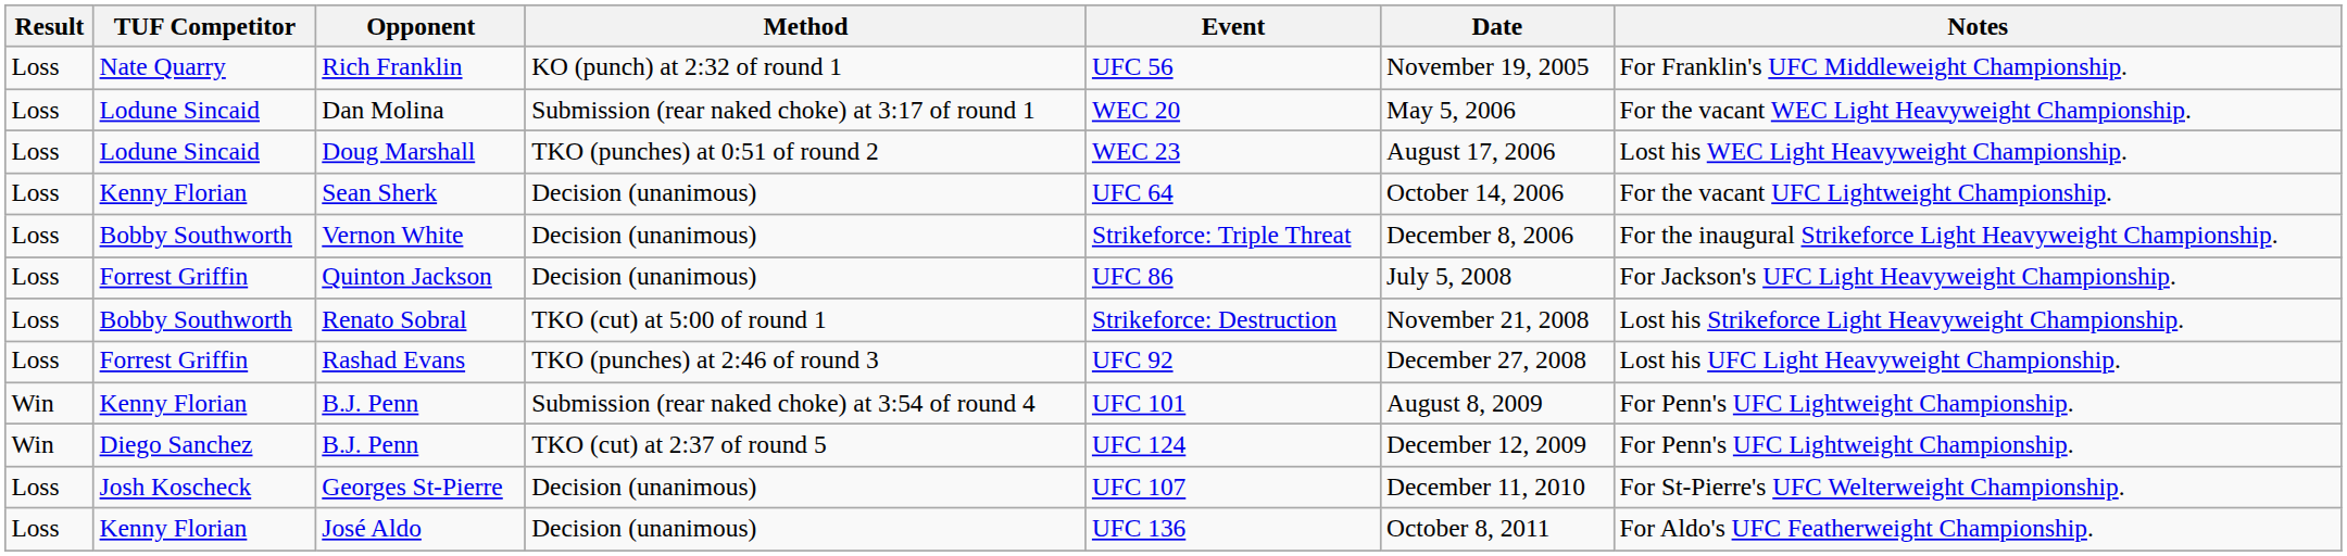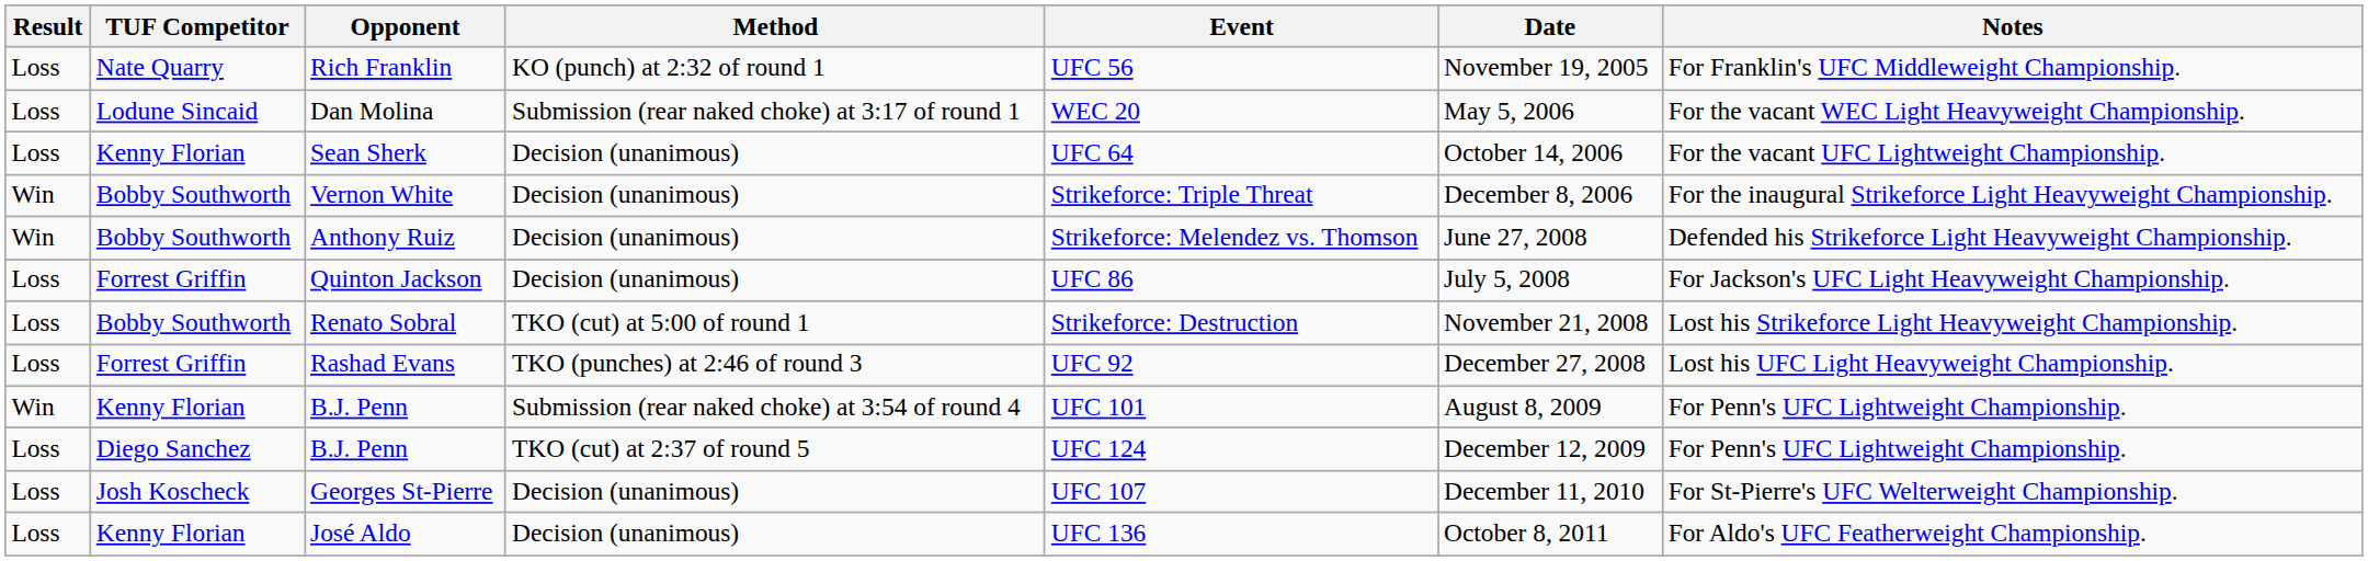 <table class="wikitable sortable" style="font-size:85%; text-align:left; width:99%;">
 <tr>
 <th>Result</th>
 <th>TUF Competitor</th>
 <th>Opponent</th>
 <th>Method</th>
 <th>Event</th>
 <th>Date</th>
 <th>Notes</th>
 </tr>
 <tr>
 <td>Loss</td>
 <td><a href='#'>Nate Quarry</a></td>
 <td><a href='#'>Rich Franklin</a></td>
 <td>KO (punch) at 2:32 of round 1</td>
 <td><a href='#'>UFC 56</a></td>
 <td>November 19, 2005</td>
 <td>For Franklin's <a href='#'>UFC Middleweight Championship</a>.</td>
 </tr>
 <tr>
 <td>Loss</td>
 <td><a href='#'>Lodune Sincaid</a></td>
 <td>Dan Molina</td>
 <td>Submission (rear naked choke) at 3:17 of round 1</td>
 <td><a href='#'>WEC 20</a></td>
 <td>May 5, 2006</td>
 <td>For the vacant <a href='#'>WEC Light Heavyweight Championship</a>.</td>
 </tr>
 <tr>
 <td>Loss</td>
-<td><a href='#'>Lodune Sincaid</a></td>
-<td><a href='#'>Doug Marshall</a></td>
-<td>TKO (punches) at 0:51 of round 2</td>
-<td><a href='#'>WEC 23</a></td>
-<td>August 17, 2006</td>
-<td>Lost his <a href='#'>WEC Light Heavyweight Championship</a>.</td>
-</tr>
-<tr>
-<td>Loss</td>
 <td><a href='#'>Kenny Florian</a></td>
 <td><a href='#'>Sean Sherk</a></td>
 <td>Decision (unanimous)</td>
 <td><a href='#'>UFC 64</a></td>
 <td>October 14, 2006</td>
 <td>For the vacant <a href='#'>UFC Lightweight Championship</a>.</td>
 </tr>
 <tr>
-<td>Loss</td>
+<td>Win</td>
 <td><a href='#'>Bobby Southworth</a></td>
 <td><a href='#'>Vernon White</a></td>
 <td>Decision (unanimous)</td>
 <td><a href='#'>Strikeforce: Triple Threat</a></td>
 <td>December 8, 2006</td>
 <td>For the inaugural <a href='#'>Strikeforce Light Heavyweight Championship</a>.</td>
+</tr>
+<tr>
+<td>Win</td>
+<td><a href='#'>Bobby Southworth</a></td>
+<td><a href='#'>Anthony Ruiz</a></td>
+<td>Decision (unanimous)</td>
+<td><a href='#'>Strikeforce: Melendez vs. Thomson</a></td>
+<td>June 27, 2008</td>
+<td>Defended his <a href='#'>Strikeforce Light Heavyweight Championship</a>.</td>
 </tr>
 <tr>
 <td>Loss</td>
 <td><a href='#'>Forrest Griffin</a></td>
 <td><a href='#'>Quinton Jackson</a></td>
 <td>Decision (unanimous)</td>
 <td><a href='#'>UFC 86</a></td>
 <td>July 5, 2008</td>
 <td>For Jackson's <a href='#'>UFC Light Heavyweight Championship</a>.</td>
 </tr>
 <tr>
 <td>Loss</td>
 <td><a href='#'>Bobby Southworth</a></td>
 <td><a href='#'>Renato Sobral</a></td>
 <td>TKO (cut) at 5:00 of round 1</td>
 <td><a href='#'>Strikeforce: Destruction</a></td>
 <td>November 21, 2008</td>
 <td>Lost his <a href='#'>Strikeforce Light Heavyweight Championship</a>.</td>
 </tr>
 <tr>
 <td>Loss</td>
 <td><a href='#'>Forrest Griffin</a></td>
 <td><a href='#'>Rashad Evans</a></td>
 <td>TKO (punches) at 2:46 of round 3</td>
 <td><a href='#'>UFC 92</a></td>
 <td>December 27, 2008</td>
 <td>Lost his <a href='#'>UFC Light Heavyweight Championship</a>.</td>
 </tr>
 <tr>
 <td>Win</td>
 <td><a href='#'>Kenny Florian</a></td>
 <td><a href='#'>B.J. Penn</a></td>
 <td>Submission (rear naked choke) at 3:54 of round 4</td>
 <td><a href='#'>UFC 101</a></td>
 <td>August 8, 2009</td>
 <td>For Penn's <a href='#'>UFC Lightweight Championship</a>.</td>
 </tr>
 <tr>
-<td>Win</td>
+<td>Loss</td>
 <td><a href='#'>Diego Sanchez</a></td>
 <td><a href='#'>B.J. Penn</a></td>
 <td>TKO (cut) at 2:37 of round 5</td>
 <td><a href='#'>UFC 124</a></td>
 <td>December 12, 2009</td>
 <td>For Penn's <a href='#'>UFC Lightweight Championship</a>.</td>
 </tr>
 <tr>
 <td>Loss</td>
 <td><a href='#'>Josh Koscheck</a></td>
 <td><a href='#'>Georges St-Pierre</a></td>
 <td>Decision (unanimous)</td>
 <td><a href='#'>UFC 107</a></td>
 <td>December 11, 2010</td>
 <td>For St-Pierre's <a href='#'>UFC Welterweight Championship</a>.</td>
 </tr>
 <tr>
 <td>Loss</td>
 <td><a href='#'>Kenny Florian</a></td>
 <td><a href='#'>José Aldo</a></td>
 <td>Decision (unanimous)</td>
 <td><a href='#'>UFC 136</a></td>
 <td>October 8, 2011</td>
 <td>For Aldo's <a href='#'>UFC Featherweight Championship</a>.</td>
 </tr>
 </table>
